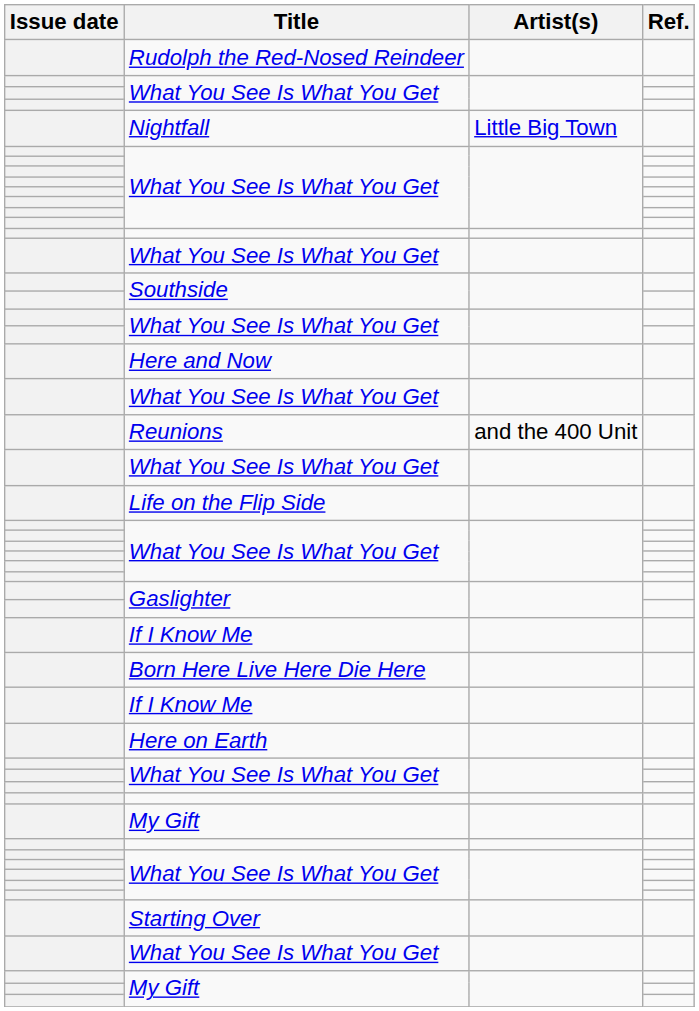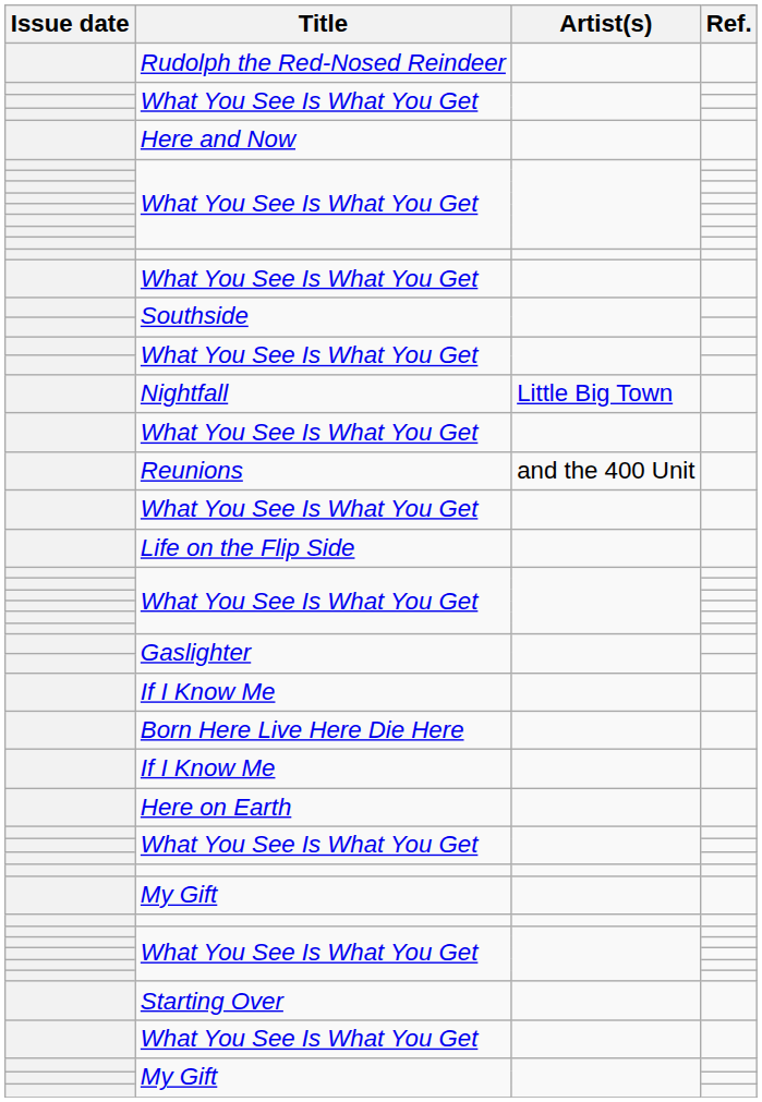 <table class="wikitable sortable plainrowheaders">
 <tr>
 <th scope=col>Issue date</th>
 <th scope=col>Title</th>
 <th scope=col>Artist(s)</th>
 <th scope=col class=unsortable>Ref.</th>
 </tr>
 <tr>
 <th scope=row></th>
 <td><em><a href='#'>Rudolph the Red-Nosed Reindeer</a></em></td>
 <td></td>
 <td align=center></td>
 </tr>
 <tr>
 <th scope=row></th>
 <td rowspan="3"><em><a href='#'>What You See Is What You Get</a></em></td>
 <td rowspan="3"></td>
 <td align=center></td>
 </tr>
 <tr>
 <th scope=row></th>
 <td align=center></td>
 </tr>
 <tr>
 <th scope=row></th>
 <td align=center></td>
 </tr>
 <tr>
 <th scope=row></th>
-<td><em><a href='#'>Nightfall</a></em></td>
-<td><a href='#'>Little Big Town</a></td>
+<td><em><a href='#'>Here and Now</a></em></td>
+<td></td>
 <td align=center></td>
 </tr>
 <tr>
 <th scope=row></th>
 <td rowspan="8"><em><a href='#'>What You See Is What You Get</a></em></td>
 <td rowspan="8"></td>
 <td align=center></td>
 </tr>
 <tr>
 <th scope=row></th>
 <td align=center></td>
 </tr>
 <tr>
 <th scope=row></th>
 <td align=center></td>
 </tr>
 <tr>
 <th scope=row></th>
 <td align=center></td>
 </tr>
 <tr>
 <th scope=row></th>
 <td align=center></td>
 </tr>
 <tr>
 <th scope=row></th>
 <td align=center></td>
 </tr>
 <tr>
 <th scope=row></th>
 <td align=center></td>
 </tr>
 <tr>
 <th scope=row></th>
 <td align=center></td>
 </tr>
 <tr>
 <th scope=row></th>
 <td><em></em></td>
 <td></td>
 <td align=center></td>
 </tr>
 <tr>
 <th scope=row></th>
 <td><em><a href='#'>What You See Is What You Get</a></em></td>
 <td></td>
 <td align=center></td>
 </tr>
 <tr>
 <th scope=row></th>
 <td rowspan="2"><em><a href='#'>Southside</a></em></td>
 <td rowspan="2"></td>
 <td align=center></td>
 </tr>
 <tr>
 <th scope=row></th>
 <td align=center></td>
 </tr>
 <tr>
 <th scope=row></th>
 <td rowspan="2"><em><a href='#'>What You See Is What You Get</a></em></td>
 <td rowspan="2"></td>
 <td align=center></td>
 </tr>
 <tr>
 <th scope=row></th>
 <td align=center></td>
 </tr>
 <tr>
 <th scope=row></th>
-<td><em><a href='#'>Here and Now</a></em></td>
-<td></td>
+<td><em><a href='#'>Nightfall</a></em></td>
+<td><a href='#'>Little Big Town</a></td>
 <td align=center></td>
 </tr>
 <tr>
 <th scope=row></th>
 <td><em><a href='#'>What You See Is What You Get</a></em></td>
 <td></td>
 <td align=center></td>
 </tr>
 <tr>
 <th scope=row></th>
 <td><em><a href='#'>Reunions</a></em></td>
 <td> and the 400 Unit</td>
 <td align=center></td>
 </tr>
 <tr>
 <th scope=row></th>
 <td><em><a href='#'>What You See Is What You Get</a></em></td>
 <td></td>
 <td align=center></td>
 </tr>
 <tr>
 <th scope=row></th>
 <td><em><a href='#'>Life on the Flip Side</a></em></td>
 <td></td>
 <td align=center></td>
 </tr>
 <tr>
 <th scope=row></th>
 <td rowspan="6"><em><a href='#'>What You See Is What You Get</a></em></td>
 <td rowspan="6"></td>
 <td align=center></td>
 </tr>
 <tr>
 <th scope=row></th>
 <td align=center></td>
 </tr>
 <tr>
 <th scope=row></th>
 <td align=center></td>
 </tr>
 <tr>
 <th scope=row></th>
 <td align=center></td>
 </tr>
 <tr>
 <th scope=row></th>
 <td align=center></td>
 </tr>
 <tr>
 <th scope=row></th>
 <td align=center></td>
 </tr>
 <tr>
 <th scope=row></th>
 <td rowspan="2"><em><a href='#'>Gaslighter</a></em></td>
 <td rowspan="2"></td>
 <td align=center></td>
 </tr>
 <tr>
 <th scope=row></th>
 <td align=center></td>
 </tr>
 <tr>
 <th scope=row></th>
 <td><em><a href='#'>If I Know Me</a></em></td>
 <td></td>
 <td align=center></td>
 </tr>
 <tr>
 <th scope=row></th>
 <td><em><a href='#'>Born Here Live Here Die Here</a></em></td>
 <td></td>
 <td align=center></td>
 </tr>
 <tr>
 <th scope=row></th>
 <td><em><a href='#'>If I Know Me</a></em></td>
 <td></td>
 <td align=center></td>
 </tr>
 <tr>
 <th scope=row></th>
 <td><em><a href='#'>Here on Earth</a></em></td>
 <td></td>
 <td align=center></td>
 </tr>
 <tr>
 <th scope=row></th>
 <td rowspan="3"><em><a href='#'>What You See Is What You Get</a></em></td>
 <td rowspan="3"></td>
 <td align=center></td>
 </tr>
 <tr>
 <th scope=row></th>
 <td align=center></td>
 </tr>
 <tr>
 <th scope=row></th>
 <td align=center></td>
 </tr>
 <tr>
 <th scope=row></th>
 <td><em></em></td>
 <td></td>
 <td align=center></td>
 </tr>
 <tr>
 <th scope=row></th>
 <td><em><a href='#'>My Gift</a></em></td>
 <td></td>
 <td align=center></td>
 </tr>
 <tr>
 <th scope=row></th>
 <td><em></em></td>
 <td></td>
 <td align=center></td>
 </tr>
 <tr>
 <th scope=row></th>
 <td rowspan="5"><em><a href='#'>What You See Is What You Get</a></em></td>
 <td rowspan="5"></td>
 <td align=center></td>
 </tr>
 <tr>
 <th scope=row></th>
 <td align=center></td>
 </tr>
 <tr>
 <th scope=row></th>
 <td align=center></td>
 </tr>
 <tr>
 <th scope=row></th>
 <td align=center></td>
 </tr>
 <tr>
 <th scope=row></th>
 <td align=center></td>
 </tr>
 <tr>
 <th scope=row></th>
 <td><em><a href='#'>Starting Over</a></em></td>
 <td></td>
 <td align=center></td>
 </tr>
 <tr>
 <th scope=row></th>
 <td><em><a href='#'>What You See Is What You Get</a></em></td>
 <td></td>
 <td align=center></td>
 </tr>
 <tr>
 <th scope=row></th>
 <td rowspan="3"><em><a href='#'>My Gift</a></em></td>
 <td rowspan="3"></td>
 <td align=center></td>
 </tr>
 <tr>
 <th scope=row></th>
 <td align=center></td>
 </tr>
 <tr>
 <th scope=row></th>
 <td align=center></td>
 </tr>
 </table>
